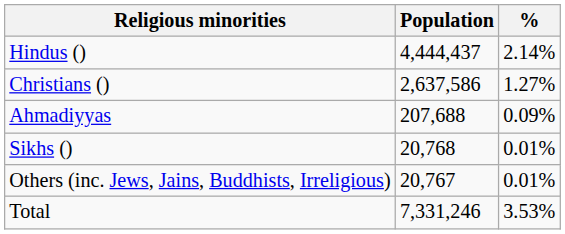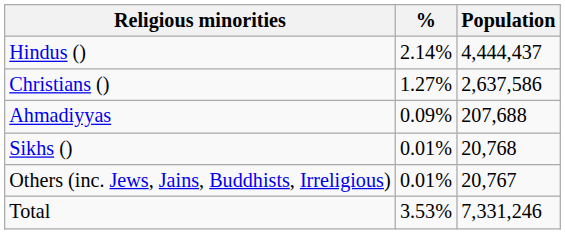 <table class="wikitable">
 <tr>
 <th>Religious minorities</th>
+<th>%</th>
 <th>Population</th>
-<th>%</th>
 </tr>
 <tr>
 <td><a href='#'>Hindus</a> ()</td>
+<td>2.14%</td>
 <td>4,444,437</td>
-<td>2.14%</td>
 </tr>
 <tr>
 <td><a href='#'>Christians</a> ()</td>
+<td>1.27%</td>
 <td>2,637,586</td>
-<td>1.27%</td>
 </tr>
 <tr>
 <td><a href='#'>Ahmadiyyas</a></td>
+<td>0.09%</td>
 <td>207,688</td>
-<td>0.09%</td>
 </tr>
 <tr>
 <td><a href='#'>Sikhs</a> ()</td>
+<td>0.01%</td>
 <td>20,768</td>
-<td>0.01%</td>
 </tr>
 <tr>
 <td>Others (inc. <a href='#'>Jews</a>, <a href='#'>Jains</a>, <a href='#'>Buddhists</a>, <a href='#'>Irreligious</a>)</td>
+<td>0.01%</td>
 <td>20,767</td>
-<td>0.01%</td>
 </tr>
 <tr>
 <td>Total</td>
+<td>3.53%</td>
 <td>7,331,246</td>
-<td>3.53%</td>
 </tr>
 </table>
